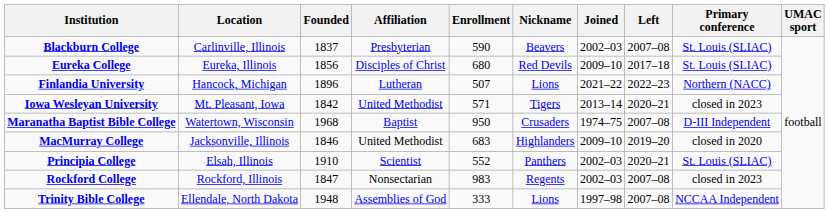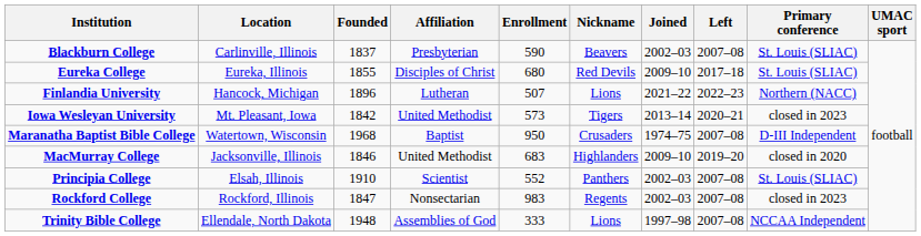 <table class="wikitable sortable" style="text-align:center">
 <tr>
 <th>Institution</th>
 <th>Location</th>
 <th>Founded</th>
 <th>Affiliation</th>
 <th>Enrollment</th>
 <th>Nickname</th>
 <th>Joined</th>
 <th>Left</th>
 <th>Primary<br>conference</th>
 <th>UMAC<br>sport</th>
 </tr>
 <tr>
 <td><strong><a href='#'>Blackburn College</a></strong></td>
 <td><a href='#'>Carlinville, Illinois</a></td>
 <td>1837</td>
 <td><a href='#'>Presbyterian</a></td>
 <td>590</td>
 <td><a href='#'>Beavers</a></td>
 <td>2002–03</td>
 <td>2007–08</td>
 <td><a href='#'>St. Louis (SLIAC)</a></td>
 <td rowspan="9">football</td>
 </tr>
 <tr>
 <td><strong><a href='#'>Eureka College</a></strong></td>
 <td><a href='#'>Eureka, Illinois</a></td>
-<td>1856</td>
+<td>1855</td>
 <td><a href='#'>Disciples of Christ</a></td>
 <td>680</td>
 <td><a href='#'>Red Devils</a></td>
 <td>2009–10</td>
 <td>2017–18</td>
 <td><a href='#'>St. Louis (SLIAC)</a></td>
 </tr>
 <tr>
 <td><strong><a href='#'>Finlandia University</a></strong></td>
 <td><a href='#'>Hancock, Michigan</a></td>
 <td>1896</td>
 <td><a href='#'>Lutheran</a><br></td>
 <td>507</td>
 <td><a href='#'>Lions</a></td>
 <td>2021–22</td>
 <td>2022–23</td>
 <td><a href='#'>Northern (NACC)</a></td>
 </tr>
 <tr>
 <td><strong><a href='#'>Iowa Wesleyan University</a></strong></td>
 <td><a href='#'>Mt. Pleasant, Iowa</a></td>
 <td>1842</td>
 <td><a href='#'>United Methodist</a></td>
-<td>571</td>
+<td>573</td>
 <td><a href='#'>Tigers</a></td>
 <td>2013–14</td>
 <td>2020–21</td>
 <td>closed in 2023</td>
 </tr>
 <tr>
 <td><strong><a href='#'>Maranatha Baptist Bible College</a></strong></td>
 <td><a href='#'>Watertown, Wisconsin</a></td>
 <td>1968</td>
 <td><a href='#'>Baptist</a></td>
 <td>950</td>
 <td><a href='#'>Crusaders</a></td>
 <td>1974–75</td>
 <td>2007–08</td>
 <td><a href='#'>D-III Independent</a></td>
 </tr>
 <tr>
 <td><strong><a href='#'>MacMurray College</a></strong></td>
 <td><a href='#'>Jacksonville, Illinois</a></td>
 <td>1846</td>
 <td>United Methodist</td>
 <td>683</td>
 <td><a href='#'>Highlanders</a></td>
 <td>2009–10</td>
 <td>2019–20</td>
 <td>closed in 2020</td>
 </tr>
 <tr>
 <td><strong><a href='#'>Principia College</a></strong></td>
 <td><a href='#'>Elsah, Illinois</a></td>
 <td>1910</td>
 <td><a href='#'>Scientist</a></td>
 <td>552</td>
 <td><a href='#'>Panthers</a></td>
 <td>2002–03</td>
-<td>2020–21</td>
+<td>2007–08</td>
 <td><a href='#'>St. Louis (SLIAC)</a></td>
 </tr>
 <tr>
 <td><strong><a href='#'>Rockford College</a></strong></td>
 <td><a href='#'>Rockford, Illinois</a></td>
 <td>1847</td>
 <td>Nonsectarian</td>
 <td>983</td>
 <td><a href='#'>Regents</a></td>
 <td>2002–03</td>
 <td>2007–08</td>
 <td>closed in 2023</td>
 </tr>
 <tr>
 <td><strong><a href='#'>Trinity Bible College</a></strong></td>
 <td><a href='#'>Ellendale, North Dakota</a></td>
 <td>1948</td>
 <td><a href='#'>Assemblies of God</a></td>
 <td>333</td>
 <td><a href='#'>Lions</a></td>
 <td>1997–98</td>
 <td>2007–08</td>
 <td><a href='#'>NCCAA Independent</a></td>
 </tr>
 </table>
